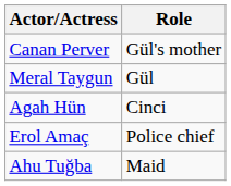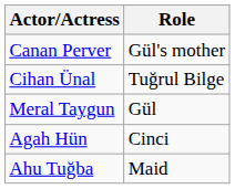 <table class="wikitable">
 <tr bgcolor="#efefef">
 <th>Actor/Actress</th>
 <th>Role</th>
 </tr>
 <tr>
 <td><a href='#'>Canan Perver</a></td>
 <td>Gül's mother</td>
 </tr>
 <tr>
+<td><a href='#'>Cihan Ünal</a></td>
+<td>Tuğrul Bilge</td>
+</tr>
+<tr>
 <td><a href='#'>Meral Taygun</a></td>
 <td>Gül</td>
 </tr>
 <tr>
 <td><a href='#'>Agah Hün</a></td>
 <td>Cinci</td>
 </tr>
 <tr>
-<td><a href='#'>Erol Amaç</a></td>
-<td>Police chief</td>
-</tr>
-<tr>
 <td><a href='#'>Ahu Tuğba</a></td>
 <td>Maid</td>
 </tr>
 </table>
